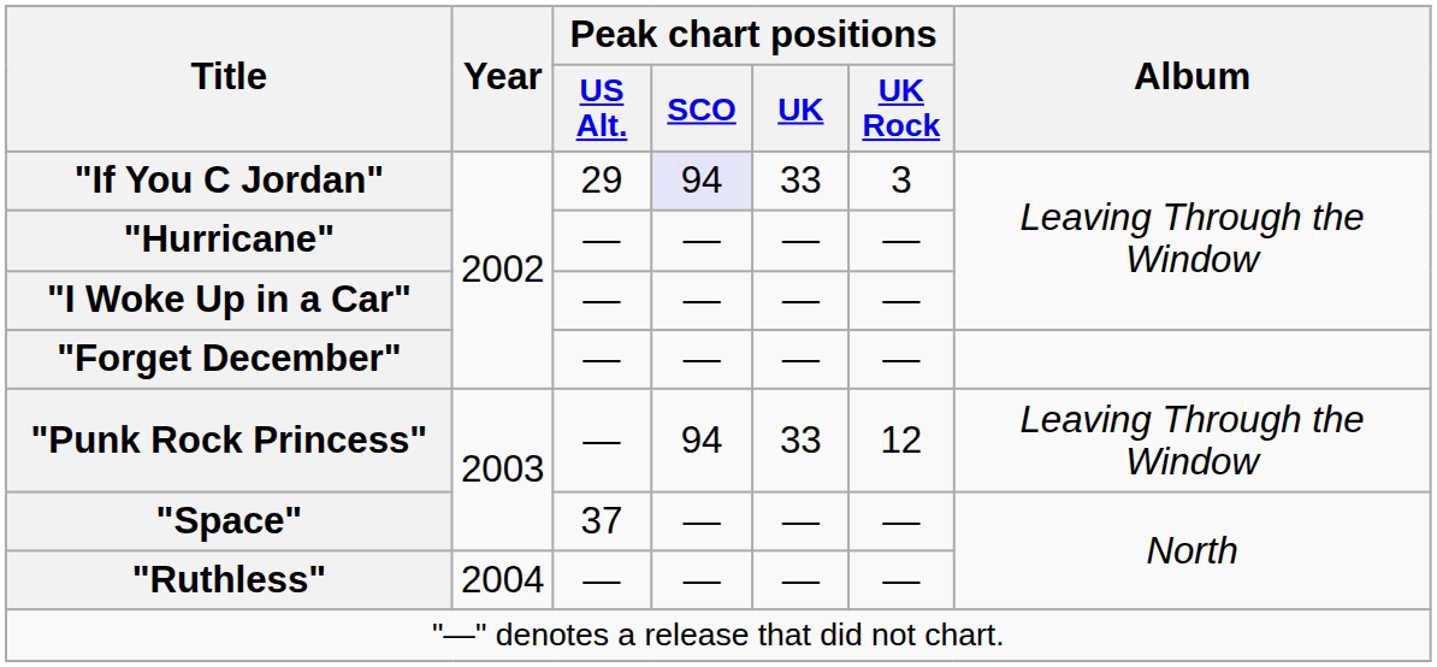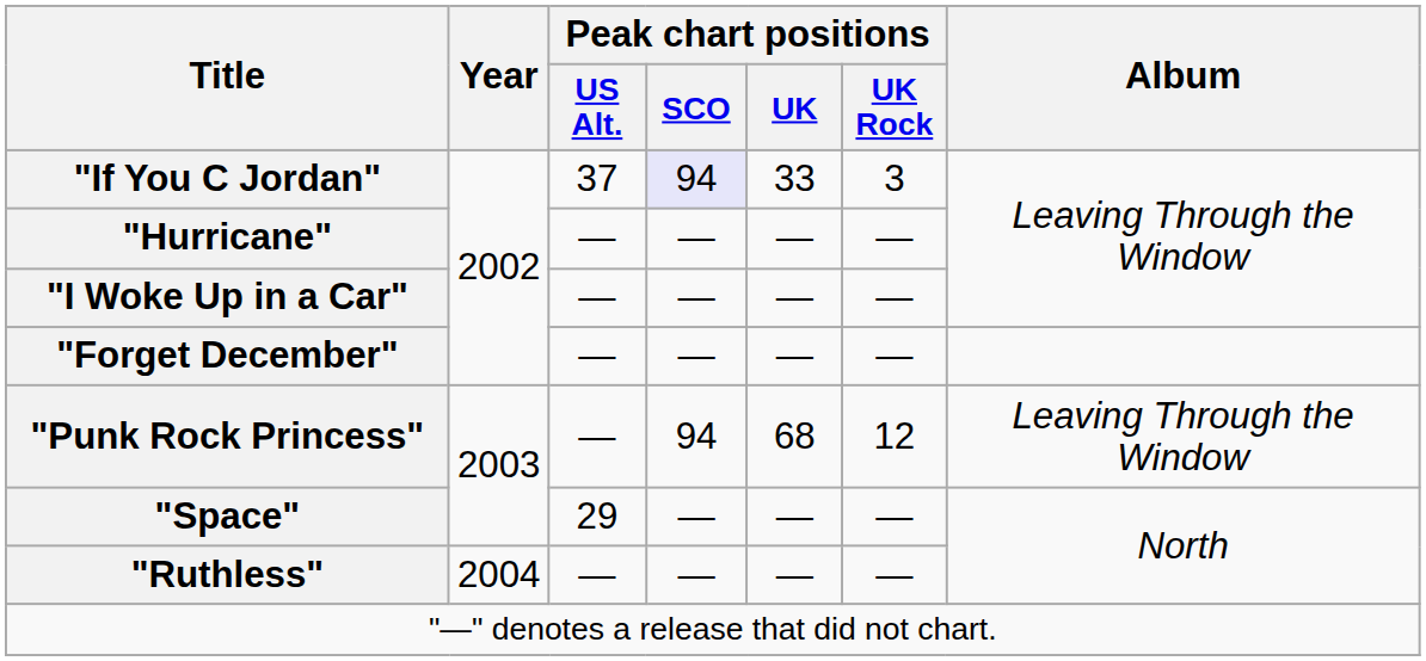 <table class="wikitable plainrowheaders" style="text-align:center;">
 <tr>
 <th scope="col" rowspan="2" style="width:14em;">Title</th>
 <th scope="col" rowspan="2" style="width:1em;">Year</th>
 <th scope="col" colspan="4">Peak chart positions</th>
 <th scope="col" rowspan="2" style="width:16em;">Album</th>
 </tr>
 <tr>
 <th scope="col" style="width:3em;font-size:85%;"><a href='#'>US<br>Alt.</a><br></th>
 <th scope="col" style="width:3em;font-size:85%;"><a href='#'>SCO</a><br></th>
 <th scope="col" style="width:3em;font-size:85%;"><a href='#'>UK</a><br></th>
 <th scope="col" style="width:3em;font-size:85%;"><a href='#'>UK<br>Rock</a><br></th>
 </tr>
 <tr>
 <th scope="row">"If You C Jordan"</th>
 <td rowspan="4">2002</td>
-<td>29</td>
+<td>37</td>
 <td style="background: lavender;">94</td>
 <td>33</td>
 <td>3</td>
 <td rowspan="3"><em>Leaving Through the Window</em></td>
 </tr>
 <tr>
 <th scope="row">"Hurricane"</th>
 <td>—</td>
 <td>—</td>
 <td>—</td>
 <td>—</td>
 </tr>
 <tr>
 <th scope="row">"I Woke Up in a Car"</th>
 <td>—</td>
 <td>—</td>
 <td>—</td>
 <td>—</td>
 </tr>
 <tr>
 <th scope="row">"Forget December"</th>
 <td>—</td>
 <td>—</td>
 <td>—</td>
 <td>—</td>
 <td></td>
 </tr>
 <tr>
 <th scope="row">"Punk Rock Princess"</th>
 <td rowspan="2">2003</td>
 <td>—</td>
 <td>94</td>
-<td>33</td>
+<td>68</td>
 <td>12</td>
 <td><em>Leaving Through the Window</em></td>
 </tr>
 <tr>
 <th scope="row">"Space"</th>
-<td>37</td>
+<td>29</td>
 <td>—</td>
 <td>—</td>
 <td>—</td>
 <td rowspan="2"><em>North</em></td>
 </tr>
 <tr>
 <th scope="row">"Ruthless"</th>
 <td>2004</td>
 <td>—</td>
 <td>—</td>
 <td>—</td>
 <td>—</td>
 </tr>
 <tr>
 <td colspan="13" style="text-align:center; font-size:85%;">"—" denotes a release that did not chart.</td>
 </tr>
 </table>
